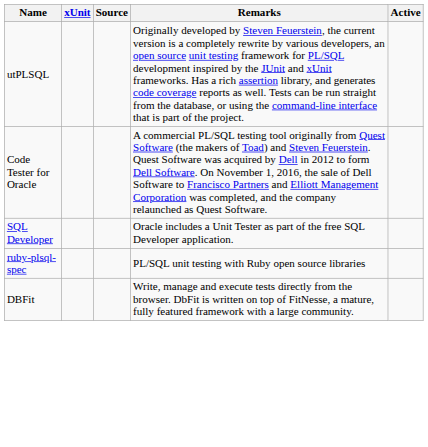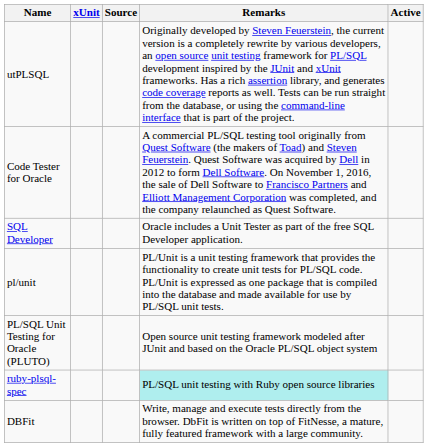 <table class="wikitable sortable">
 <tr>
 <th>Name</th>
 <th><a href='#'>xUnit</a></th>
 <th>Source</th>
 <th>Remarks</th>
 <th>Active</th>
 </tr>
 <tr>
 <td>utPLSQL</td>
 <td></td>
 <td></td>
 <td>Originally developed by <a href='#'>Steven Feuerstein</a>, the current version is a completely rewrite by various developers, an <a href='#'>open source</a> <a href='#'>unit testing</a> framework for <a href='#'>PL/SQL</a> development inspired by the <a href='#'>JUnit</a> and <a href='#'>xUnit</a> frameworks. Has a rich <a href='#'>assertion</a> library, and generates <a href='#'>code coverage</a> reports as well. Tests can be run straight from the database, or using the <a href='#'>command-line interface</a> that is part of the project.</td>
 <td></td>
 </tr>
 <tr>
 <td>Code Tester for Oracle</td>
 <td></td>
 <td></td>
 <td>A commercial PL/SQL testing tool originally from <a href='#'>Quest Software</a> (the makers of <a href='#'>Toad</a>) and <a href='#'>Steven Feuerstein</a>. Quest Software was acquired by <a href='#'>Dell</a> in 2012 to form <a href='#'>Dell Software</a>. On November 1, 2016, the sale of Dell Software to <a href='#'>Francisco Partners</a> and <a href='#'>Elliott Management Corporation</a> was completed, and the company relaunched as Quest Software.</td>
 <td></td>
 </tr>
 <tr>
 <td><a href='#'>SQL Developer</a></td>
 <td></td>
 <td></td>
 <td>Oracle includes a Unit Tester as part of the free SQL Developer application.</td>
 <td></td>
 </tr>
 <tr>
+<td>pl/unit</td>
+<td></td>
+<td></td>
+<td>PL/Unit is a unit testing framework that provides the functionality to create unit tests for PL/SQL code. PL/Unit is expressed as one package that is compiled into the database and made available for use by PL/SQL unit tests.</td>
+<td></td>
+</tr>
+<tr>
+<td>PL/SQL Unit Testing for Oracle (PLUTO)</td>
+<td></td>
+<td></td>
+<td>Open source unit testing framework modeled after JUnit and based on the Oracle PL/SQL object system</td>
+<td></td>
+</tr>
+<tr>
 <td><a href='#'>ruby-plsql-spec</a></td>
 <td></td>
 <td></td>
-<td>PL/SQL unit testing with Ruby open source libraries</td>
+<td style="background: paleturquoise;">PL/SQL unit testing with Ruby open source libraries</td>
 <td></td>
 </tr>
 <tr>
 <td>DBFit</td>
 <td></td>
 <td></td>
 <td>Write, manage and execute tests directly from the browser. DbFit is written on top of FitNesse, a mature, fully featured framework with a large community.</td>
 <td></td>
 </tr>
 </table>
